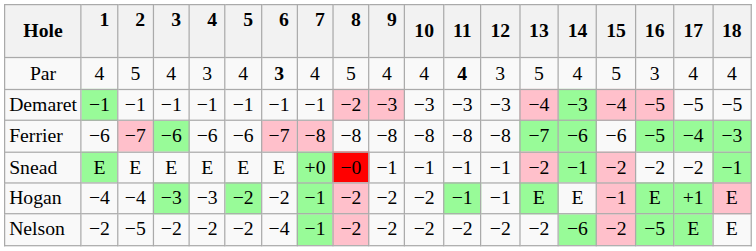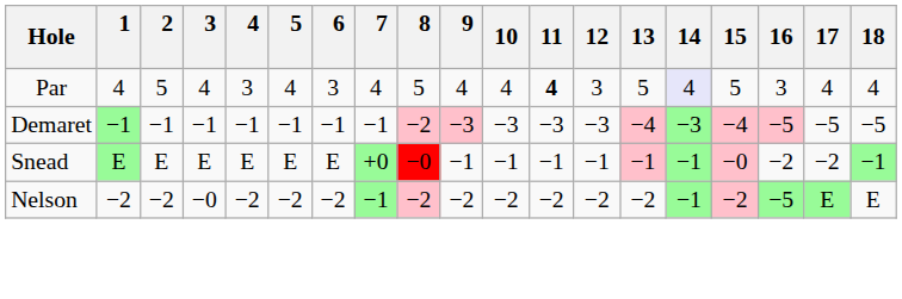 <table class="wikitable" style="text-align:center">
 <tr>
 <th>Hole</th>
 <th>  1  </th>
 <th>  2  </th>
 <th>  3  </th>
 <th>  4  </th>
 <th>  5  </th>
 <th>  6  </th>
 <th>  7  </th>
 <th>  8  </th>
 <th>  9  </th>
 <th> 10 </th>
 <th> 11 </th>
 <th> 12 </th>
 <th> 13 </th>
 <th> 14 </th>
 <th> 15 </th>
 <th> 16 </th>
 <th> 17 </th>
 <th> 18 </th>
 </tr>
 <tr>
 <td>Par</td>
 <td>4</td>
 <td>5</td>
 <td>4</td>
 <td>3</td>
 <td>4</td>
-<td><strong>3</strong></td>
+<td>3</td>
 <td>4</td>
 <td>5</td>
 <td>4</td>
 <td>4</td>
 <td><strong>4</strong></td>
 <td>3</td>
 <td>5</td>
-<td>4</td>
+<td style="background: lavender;">4</td>
 <td>5</td>
 <td>3</td>
 <td>4</td>
 <td>4</td>
 </tr>
 <tr>
 <td align=left> Demaret</td>
 <td style="background: PaleGreen;">−1</td>
 <td>−1</td>
 <td>−1</td>
 <td>−1</td>
 <td>−1</td>
 <td>−1</td>
 <td>−1</td>
 <td style="background: Pink;">−2</td>
 <td style="background: Pink;">−3</td>
 <td>−3</td>
 <td>−3</td>
 <td>−3</td>
 <td style="background: Pink;">−4</td>
 <td style="background: PaleGreen;">−3</td>
 <td style="background: Pink;">−4</td>
 <td style="background: Pink;">−5</td>
 <td>−5</td>
 <td>−5</td>
 </tr>
 <tr>
-<td align=left> Ferrier</td>
-<td>−6</td>
-<td style="background: Pink;">−7</td>
-<td style="background: PaleGreen;">−6</td>
-<td>−6</td>
-<td>−6</td>
-<td style="background: Pink;">−7</td>
-<td style="background: Pink;">−8</td>
-<td>−8</td>
-<td>−8</td>
-<td>−8</td>
-<td>−8</td>
-<td>−8</td>
-<td style="background: PaleGreen;">−7</td>
-<td style="background: PaleGreen;">−6</td>
-<td>−6</td>
-<td style="background: PaleGreen;">−5</td>
-<td style="background: PaleGreen;">−4</td>
-<td style="background: PaleGreen;">−3</td>
-</tr>
-<tr>
 <td align=left> Snead</td>
 <td style="background: PaleGreen;">E</td>
 <td>E</td>
 <td>E</td>
 <td>E</td>
 <td>E</td>
 <td>E</td>
 <td style="background: PaleGreen;">+0</td>
 <td style="background: Red;">−0</td>
 <td>−1</td>
 <td>−1</td>
 <td>−1</td>
 <td>−1</td>
-<td style="background: Pink;">−2</td>
+<td style="background: Pink;">−1</td>
 <td style="background: PaleGreen;">−1</td>
-<td style="background: Pink;">−2</td>
+<td style="background: Pink;">−0</td>
 <td>−2</td>
 <td>−2</td>
 <td style="background: PaleGreen;">−1</td>
 </tr>
 <tr>
-<td align=left> Hogan</td>
-<td>−4</td>
-<td>−4</td>
-<td style="background: PaleGreen;">−3</td>
-<td>−3</td>
-<td style="background: PaleGreen;">−2</td>
-<td>−2</td>
-<td style="background: PaleGreen;">−1</td>
-<td style="background: Pink;">−2</td>
+<td align=left> Nelson</td>
 <td>−2</td>
 <td>−2</td>
-<td style="background: PaleGreen;">−1</td>
-<td>−1</td>
-<td style="background: PaleGreen;">E</td>
-<td>E</td>
-<td style="background: Pink;">−1</td>
-<td style="background: PaleGreen;">E</td>
-<td style="background: PaleGreen;">+1</td>
-<td style="background: Pink;">E</td>
-</tr>
-<tr>
-<td align=left> Nelson</td>
-<td>−2</td>
-<td>−5</td>
+<td>−0</td>
 <td>−2</td>
 <td>−2</td>
 <td>−2</td>
-<td>−4</td>
 <td style="background: PaleGreen;">−1</td>
 <td style="background: Pink;">−2</td>
 <td>−2</td>
 <td>−2</td>
 <td>−2</td>
 <td>−2</td>
 <td>−2</td>
-<td style="background: PaleGreen;">−6</td>
+<td style="background: PaleGreen;">−1</td>
 <td style="background: Pink;">−2</td>
 <td style="background: PaleGreen;">−5</td>
 <td style="background: PaleGreen;">E</td>
 <td>E</td>
 </tr>
 </table>
